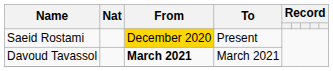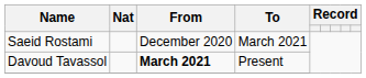 <table class="wikitable" style="text-align: center">
 <tr>
 <th rowspan="2">Name</th>
 <th rowspan="2">Nat</th>
 <th rowspan="2">From</th>
 <th rowspan="2">To</th>
 <th colspan="6">Record</th>
 </tr>
 <tr>
 <th></th>
 <th></th>
 <th></th>
 <th></th>
 <th></th>
 </tr>
 <tr>
 <td align=left>Saeid Rostami</td>
 <td align=left></td>
-<td align=left style="background: gold;">December 2020</td>
-<td align=left>Present<br></td>
+<td align=left>December 2020</td>
+<td align=left>March 2021<br></td>
 </tr>
 <tr>
 <td align=left>Davoud Tavassol</td>
 <td align=left></td>
 <td align=left><strong>March 2021</strong></td>
-<td align=left>March 2021<br></td>
+<td align=left>Present<br></td>
 </tr>
 <tr>
 </tr>
 </table>
